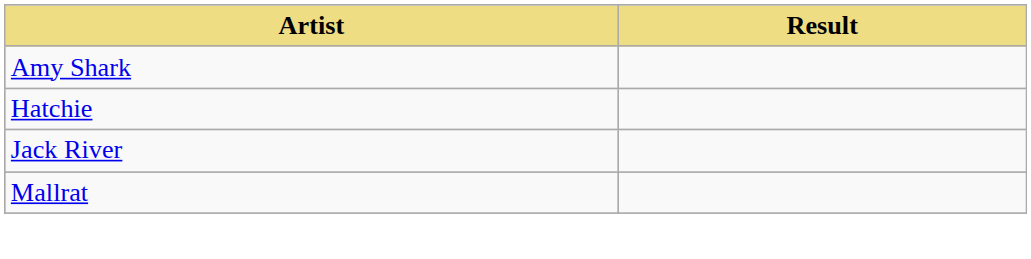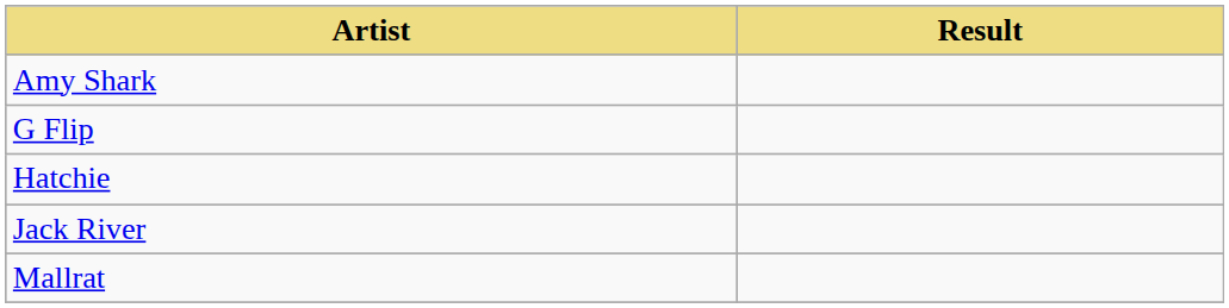 <table class="wikitable" width=100%>
 <tr>
 <th style="width:15%;background:#EEDD82;">Artist</th>
 <th style="width:10%;background:#EEDD82;">Result</th>
 </tr>
 <tr>
 <td><a href='#'>Amy Shark</a></td>
+<td></td>
+</tr>
+<tr>
+<td><a href='#'>G Flip</a></td>
 <td></td>
 </tr>
 <tr>
 <td><a href='#'>Hatchie</a></td>
 <td></td>
 </tr>
 <tr>
 <td><a href='#'>Jack River</a></td>
 <td></td>
 </tr>
 <tr>
 <td><a href='#'>Mallrat</a></td>
 <td></td>
 </tr>
 </table>
